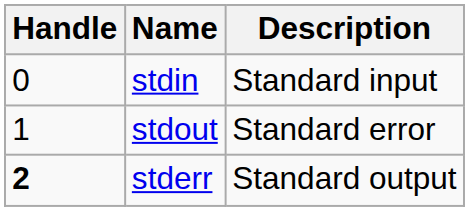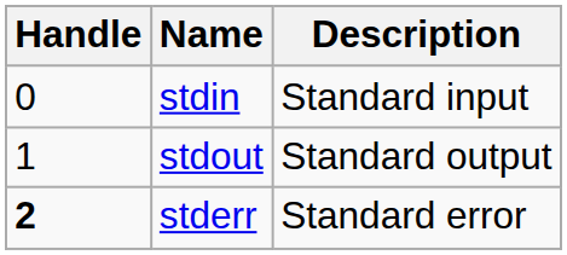 <table class="wikitable">
 <tr>
 <th>Handle</th>
 <th>Name</th>
 <th>Description</th>
 </tr>
 <tr>
 <td>0</td>
 <td><a href='#'>stdin</a></td>
 <td>Standard input</td>
 </tr>
 <tr>
 <td>1</td>
 <td><a href='#'>stdout</a></td>
-<td>Standard error</td>
+<td>Standard output</td>
 </tr>
 <tr>
 <td><strong>2</strong></td>
 <td><a href='#'>stderr</a></td>
-<td>Standard output</td>
+<td>Standard error</td>
 </tr>
 </table>
